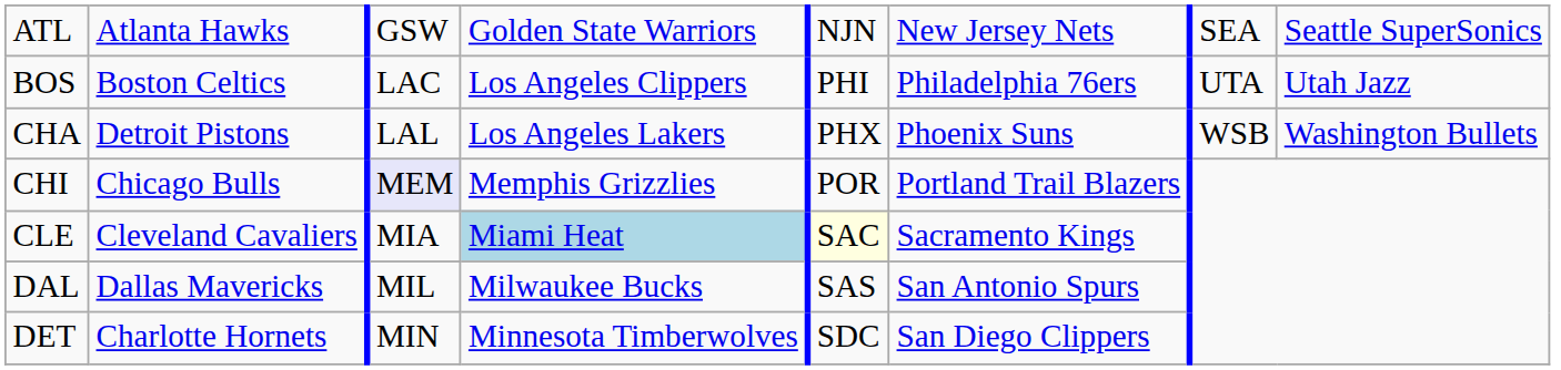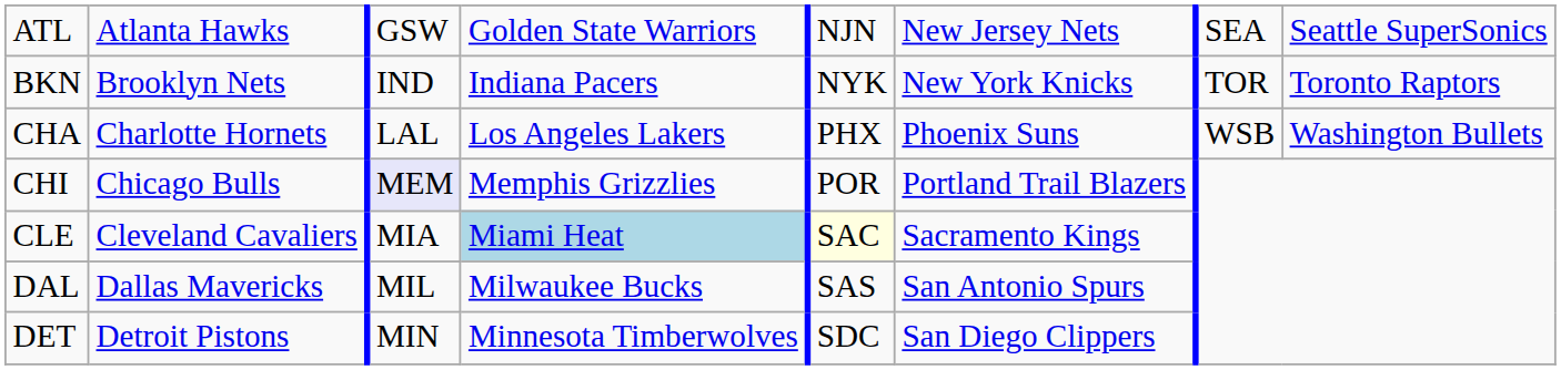 <table class="wikitable" align=center>
 <tr>
 <td>ATL</td>
 <td style="border-right: solid blue"><a href='#'>Atlanta Hawks</a></td>
 <td>GSW</td>
 <td style="border-right: solid blue"><a href='#'>Golden State Warriors</a></td>
 <td>NJN</td>
 <td style="border-right: solid blue"><a href='#'>New Jersey Nets</a></td>
 <td>SEA</td>
 <td><a href='#'>Seattle SuperSonics</a></td>
 </tr>
 <tr>
-<td>BOS</td>
-<td style="border-right: solid blue"><a href='#'>Boston Celtics</a></td>
-<td>LAC</td>
-<td style="border-right: solid blue"><a href='#'>Los Angeles Clippers</a></td>
-<td>PHI</td>
-<td style="border-right: solid blue"><a href='#'>Philadelphia 76ers</a></td>
-<td>UTA</td>
-<td><a href='#'>Utah Jazz</a></td>
+<td>BKN</td>
+<td style="border-right: solid blue"><a href='#'>Brooklyn Nets</a></td>
+<td>IND</td>
+<td style="border-right: solid blue"><a href='#'>Indiana Pacers</a></td>
+<td>NYK</td>
+<td style="border-right: solid blue"><a href='#'>New York Knicks</a></td>
+<td>TOR</td>
+<td><a href='#'>Toronto Raptors</a></td>
 </tr>
 <tr>
 <td>CHA</td>
-<td style="border-right: solid blue"><a href='#'>Detroit Pistons</a></td>
+<td style="border-right: solid blue"><a href='#'>Charlotte Hornets</a></td>
 <td>LAL</td>
 <td style="border-right: solid blue"><a href='#'>Los Angeles Lakers</a></td>
 <td>PHX</td>
 <td style="border-right: solid blue"><a href='#'>Phoenix Suns</a></td>
 <td>WSB</td>
 <td><a href='#'>Washington Bullets</a></td>
 </tr>
 <tr>
 <td>CHI</td>
 <td style="border-right: solid blue"><a href='#'>Chicago Bulls</a></td>
 <td style="background: lavender;">MEM</td>
 <td style="border-right: solid blue"><a href='#'>Memphis Grizzlies</a></td>
 <td>POR</td>
 <td style="border-right: solid blue"><a href='#'>Portland Trail Blazers</a></td>
 </tr>
 <tr>
 <td>CLE</td>
 <td style="border-right: solid blue"><a href='#'>Cleveland Cavaliers</a></td>
 <td>MIA</td>
 <td style="background: lightblue; border-right: solid blue"><a href='#'>Miami Heat</a></td>
 <td style="background: lightyellow;">SAC</td>
 <td style="border-right: solid blue"><a href='#'>Sacramento Kings</a></td>
 </tr>
 <tr>
 <td>DAL</td>
 <td style="border-right: solid blue"><a href='#'>Dallas Mavericks</a></td>
 <td>MIL</td>
 <td style="border-right: solid blue"><a href='#'>Milwaukee Bucks</a></td>
 <td>SAS</td>
 <td style="border-right: solid blue"><a href='#'>San Antonio Spurs</a></td>
 </tr>
 <tr>
 <td>DET</td>
-<td style="border-right: solid blue"><a href='#'>Charlotte Hornets</a></td>
+<td style="border-right: solid blue"><a href='#'>Detroit Pistons</a></td>
 <td>MIN</td>
 <td style="border-right: solid blue"><a href='#'>Minnesota Timberwolves</a></td>
 <td>SDC</td>
 <td style="border-right: solid blue"><a href='#'>San Diego Clippers</a></td>
 </tr>
 </table>
